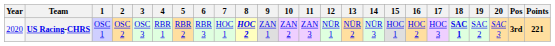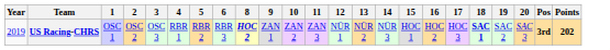 <table class="wikitable" style="text-align:center; font-size:85%">
 <tr>
 <th>Year</th>
 <th>Team</th>
 <th>1</th>
 <th>2</th>
 <th>3</th>
 <th>4</th>
 <th>5</th>
 <th>6</th>
-<th>7</th>
 <th>8</th>
 <th>9</th>
 <th>10</th>
 <th>11</th>
 <th>12</th>
 <th>13</th>
 <th>14</th>
 <th>15</th>
 <th>16</th>
 <th>17</th>
 <th>18</th>
 <th>19</th>
 <th>20</th>
 <th>Pos</th>
 <th>Points</th>
 </tr>
 <tr>
-<td><a href='#'>2020</a></td>
+<td><a href='#'>2019</a></td>
 <th nowrap><a href='#'>US Racing</a>-<a href='#'>CHRS</a></th>
 <td style="background:#CFCFFF;"><a href='#'>OSC<br>1</a><br></td>
 <td style="background:#FFDF9F;"><a href='#'>OSC<br>2</a><br></td>
 <td style="background:#DFFFDF;"><a href='#'>OSC<br>3</a><br></td>
 <td style="background:#DFFFDF;"><a href='#'>RBR<br>1</a><br></td>
 <td style="background:#FFDF9F;"><a href='#'>RBR<br>2</a><br></td>
 <td style="background:#DFFFDF;"><a href='#'>RBR<br>3</a><br></td>
-<td style="background:#DFFFDF;"><a href='#'>HOC<br>1</a><br></td>
 <td style="background:#FFFFBF;"><strong><em><a href='#'>HOC<br>2</a></em></strong><br></td>
 <td style="background:#DFDFDF;"><a href='#'>ZAN<br>1</a><br></td>
 <td style="background:#EFCFFF;"><a href='#'>ZAN<br>2</a><br></td>
 <td style="background:#EFCFFF;"><a href='#'>ZAN<br>3</a><br></td>
 <td style="background:#DFFFDF;"><a href='#'>NÜR<br>1</a><br></td>
 <td style="background:#FFDF9F;"><a href='#'>NÜR<br>2</a><br></td>
 <td style="background:#DFFFDF;"><a href='#'>NÜR<br>3</a><br></td>
 <td style="background:#DFDFDF;"><a href='#'>HOC<br>1</a><br></td>
 <td style="background:#FFDF9F;"><a href='#'>HOC<br>2</a><br></td>
 <td style="background:#EFCFFF;"><a href='#'>HOC<br>3</a><br></td>
 <td style="background:#DFFFDF;"><strong><a href='#'>SAC<br>1</a><br></strong></td>
 <td style="background:#DFFFDF;"><a href='#'>SAC<br>2</a><br></td>
 <td style="background:#FFDF9F;"><em><a href='#'>SAC<br>3</a></em><br></td>
 <th style="background:#FFDF9F;">3rd</th>
-<th style="background:#FFDF9F;">221</th>
+<th style="background:#FFDF9F;">202</th>
 </tr>
 </table>
